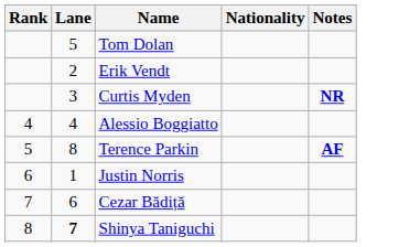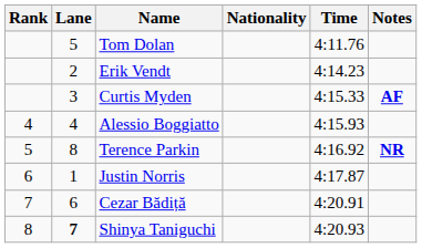 <table class="wikitable sortable" style="text-align:center">
 <tr>
 <th>Rank</th>
 <th>Lane</th>
 <th>Name</th>
 <th>Nationality</th>
+<th>Time</th>
 <th>Notes</th>
 </tr>
 <tr>
 <td></td>
 <td>5</td>
 <td align=left><a href='#'>Tom Dolan</a></td>
 <td align=left></td>
+<td>4:11.76</td>
 <td></td>
 </tr>
 <tr>
 <td></td>
 <td>2</td>
 <td align=left><a href='#'>Erik Vendt</a></td>
 <td align=left></td>
+<td>4:14.23</td>
 <td></td>
 </tr>
 <tr>
 <td></td>
 <td>3</td>
 <td align=left><a href='#'>Curtis Myden</a></td>
 <td align=left></td>
-<td><strong><a href='#'>NR</a></strong></td>
+<td>4:15.33</td>
+<td><strong><a href='#'>AF</a></strong></td>
 </tr>
 <tr>
 <td>4</td>
 <td>4</td>
 <td align=left><a href='#'>Alessio Boggiatto</a></td>
 <td align=left></td>
+<td>4:15.93</td>
 <td></td>
 </tr>
 <tr>
 <td>5</td>
 <td>8</td>
 <td align=left><a href='#'>Terence Parkin</a></td>
 <td align=left></td>
-<td><strong><a href='#'>AF</a></strong></td>
+<td>4:16.92</td>
+<td><strong><a href='#'>NR</a></strong></td>
 </tr>
 <tr>
 <td>6</td>
 <td>1</td>
 <td align=left><a href='#'>Justin Norris</a></td>
 <td align=left></td>
+<td>4:17.87</td>
 <td></td>
 </tr>
 <tr>
 <td>7</td>
 <td>6</td>
 <td align=left><a href='#'>Cezar Bădiță</a></td>
 <td align=left></td>
+<td>4:20.91</td>
 <td></td>
 </tr>
 <tr>
 <td>8</td>
 <td><strong>7</strong></td>
 <td align=left><a href='#'>Shinya Taniguchi</a></td>
 <td align=left></td>
+<td>4:20.93</td>
 <td></td>
 </tr>
 </table>
